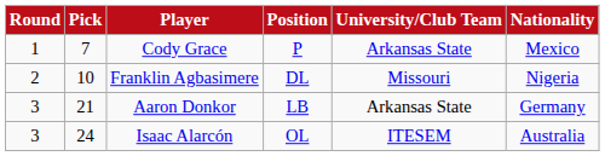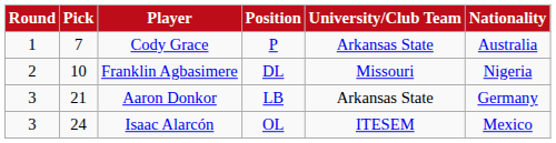 <table class="wikitable" style="font-size: 95%;">
 <tr>
 <th style="background:#BD0D18;color:#FFFFFF;">Round</th>
 <th style="background:#BD0D18;color:#FFFFFF;">Pick</th>
 <th style="background:#BD0D18;color:#FFFFFF;">Player</th>
 <th style="background:#BD0D18;color:#FFFFFF;">Position</th>
 <th style="background:#BD0D18;color:#FFFFFF;">University/Club Team</th>
 <th style="background:#BD0D18;color:#FFFFFF;">Nationality</th>
 </tr>
 <tr align="center">
 <td align=center>1</td>
 <td>7</td>
 <td><a href='#'>Cody Grace</a></td>
 <td><a href='#'>P</a></td>
 <td><a href='#'>Arkansas State</a></td>
-<td> <a href='#'>Mexico</a></td>
+<td> <a href='#'>Australia</a></td>
 </tr>
 <tr align="center">
 <td align=center>2</td>
 <td>10</td>
 <td><a href='#'>Franklin Agbasimere</a></td>
 <td><a href='#'>DL</a></td>
 <td><a href='#'>Missouri</a></td>
 <td> <a href='#'>Nigeria</a></td>
 </tr>
 <tr align="center">
 <td align=center>3</td>
 <td>21</td>
 <td><a href='#'>Aaron Donkor</a></td>
 <td><a href='#'>LB</a></td>
 <td>Arkansas State</td>
 <td> <a href='#'>Germany</a></td>
 </tr>
 <tr align="center">
 <td align=center>3</td>
 <td>24</td>
 <td><a href='#'>Isaac Alarcón</a></td>
 <td><a href='#'>OL</a></td>
 <td><a href='#'>ITESEM</a></td>
-<td> <a href='#'>Australia</a></td>
+<td> <a href='#'>Mexico</a></td>
 </tr>
 </table>
